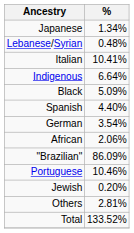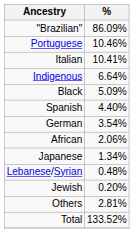 <table class="wikitable" align="center">
 <tr>
 <th>Ancestry</th>
 <th>%</th>
 </tr>
 <tr align="right">
-<td> Japanese</td>
-<td>1.34%</td>
+<td> "Brazilian"</td>
+<td align="right">86.09%</td>
 </tr>
 <tr align="right">
-<td> <a href='#'>Lebanese</a>/<a href='#'>Syrian</a></td>
-<td>0.48%</td>
+<td> <a href='#'>Portuguese</a></td>
+<td>10.46%</td>
 </tr>
 <tr align="right">
 <td> Italian</td>
 <td>10.41%</td>
 </tr>
 <tr align="right">
 <td><a href='#'>Indigenous</a></td>
 <td>6.64%</td>
 </tr>
 <tr align="right">
 <td>Black</td>
 <td>5.09%</td>
 </tr>
 <tr align="right">
 <td> Spanish</td>
 <td>4.40%</td>
 </tr>
 <tr align="right">
 <td> German</td>
 <td>3.54%</td>
 </tr>
 <tr align="right">
 <td>African</td>
 <td>2.06%</td>
 </tr>
 <tr align="right">
-<td> "Brazilian"</td>
-<td align="right">86.09%</td>
+<td> Japanese</td>
+<td>1.34%</td>
 </tr>
 <tr align="right">
-<td> <a href='#'>Portuguese</a></td>
-<td>10.46%</td>
+<td> <a href='#'>Lebanese</a>/<a href='#'>Syrian</a></td>
+<td>0.48%</td>
 </tr>
 <tr align="right">
 <td> Jewish</td>
 <td>0.20%</td>
 </tr>
 <tr align="right">
 <td>Others</td>
 <td>2.81%</td>
 </tr>
 <tr align="right">
 <td>Total</td>
 <td>133.52%</td>
 </tr>
 <tr align="right">
 </tr>
 </table>
